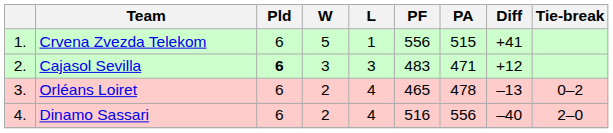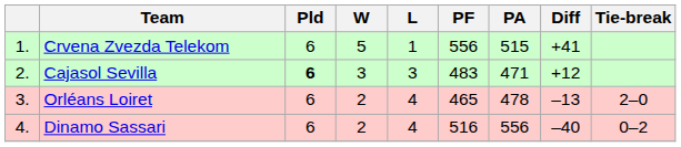 <table class="wikitable" style="text-align:center">
 <tr>
 <th width=25></th>
 <th width=220>Team</th>
 <th width=40>Pld</th>
 <th width=40>W</th>
 <th width=40>L</th>
 <th width=40>PF</th>
 <th width=40>PA</th>
 <th width=40>Diff</th>
 <th>Tie-break</th>
 </tr>
 <tr style="background:#ccffcc;">
 <td>1.</td>
 <td align=left> <a href='#'>Crvena Zvezda Telekom</a></td>
 <td>6</td>
 <td>5</td>
 <td>1</td>
 <td>556</td>
 <td>515</td>
 <td>+41</td>
 <td></td>
 </tr>
 <tr style="background:#ccffcc;">
 <td>2.</td>
 <td align=left> <a href='#'>Cajasol Sevilla</a></td>
 <td><strong>6</strong></td>
 <td>3</td>
 <td>3</td>
 <td>483</td>
 <td>471</td>
 <td>+12</td>
 <td></td>
 </tr>
 <tr style="background:#ffcccc;">
 <td>3.</td>
 <td align=left> <a href='#'>Orléans Loiret</a></td>
 <td>6</td>
 <td>2</td>
 <td>4</td>
 <td>465</td>
 <td>478</td>
 <td>–13</td>
-<td>0–2</td>
+<td>2–0</td>
 </tr>
 <tr style="background:#ffcccc;">
 <td>4.</td>
 <td align=left> <a href='#'>Dinamo Sassari</a></td>
 <td>6</td>
 <td>2</td>
 <td>4</td>
 <td>516</td>
 <td>556</td>
 <td>–40</td>
-<td>2–0</td>
+<td>0–2</td>
 </tr>
 <tr>
 </tr>
 </table>
